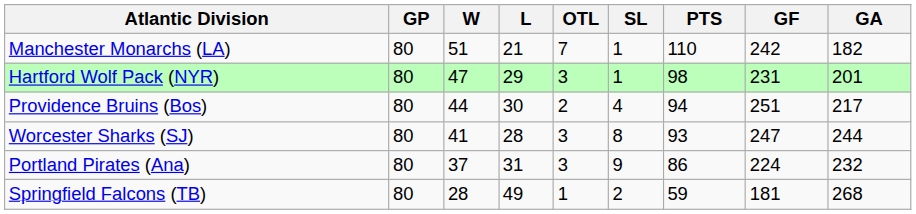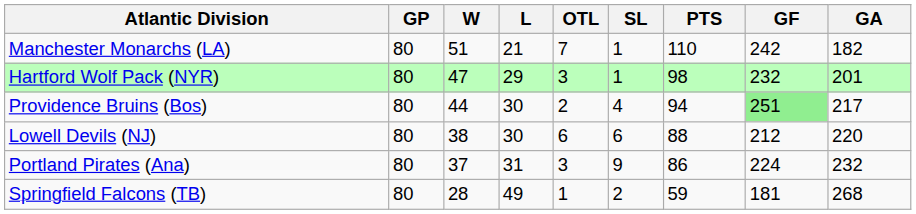 <table class="wikitable">
 <tr>
 <th bgcolor="#DDDDFF" width="35%">Atlantic Division</th>
 <th bgcolor="#DDDDFF" width="5%">GP</th>
 <th bgcolor="#DDDDFF" width="5%">W</th>
 <th bgcolor="#DDDDFF" width="5%">L</th>
 <th bgcolor="#DDDDFF" width="5%">OTL</th>
 <th bgcolor="#DDDDFF" width="5%">SL</th>
 <th bgcolor="#DDDDFF" width="7.5%">PTS</th>
 <th bgcolor="#DDDDFF" width="7.5%">GF</th>
 <th bgcolor="#DDDDFF" width="7.5%">GA</th>
 </tr>
 <tr>
 <td><a href='#'>Manchester Monarchs</a> (<a href='#'>LA</a>)</td>
 <td>80</td>
 <td>51</td>
 <td>21</td>
 <td>7</td>
 <td>1</td>
 <td>110</td>
 <td>242</td>
 <td>182</td>
 </tr>
 <tr bgcolor="#bbffbb">
 <td><a href='#'>Hartford Wolf Pack</a> (<a href='#'>NYR</a>)</td>
 <td>80</td>
 <td>47</td>
 <td>29</td>
 <td>3</td>
 <td>1</td>
 <td>98</td>
-<td>231</td>
+<td>232</td>
 <td>201</td>
 </tr>
 <tr>
 <td><a href='#'>Providence Bruins</a> (<a href='#'>Bos</a>)</td>
 <td>80</td>
 <td>44</td>
 <td>30</td>
 <td>2</td>
 <td>4</td>
 <td>94</td>
-<td>251</td>
+<td style="background: lightgreen;">251</td>
 <td>217</td>
 </tr>
 <tr>
-<td><a href='#'>Worcester Sharks</a> (<a href='#'>SJ</a>)</td>
+<td><a href='#'>Lowell Devils</a> (<a href='#'>NJ</a>)</td>
 <td>80</td>
-<td>41</td>
-<td>28</td>
-<td>3</td>
-<td>8</td>
-<td>93</td>
-<td>247</td>
-<td>244</td>
+<td>38</td>
+<td>30</td>
+<td>6</td>
+<td>6</td>
+<td>88</td>
+<td>212</td>
+<td>220</td>
 </tr>
 <tr>
 <td><a href='#'>Portland Pirates</a> (<a href='#'>Ana</a>)</td>
 <td>80</td>
 <td>37</td>
 <td>31</td>
 <td>3</td>
 <td>9</td>
 <td>86</td>
 <td>224</td>
 <td>232</td>
 </tr>
 <tr>
 <td><a href='#'>Springfield Falcons</a> (<a href='#'>TB</a>)</td>
 <td>80</td>
 <td>28</td>
 <td>49</td>
 <td>1</td>
 <td>2</td>
 <td>59</td>
 <td>181</td>
 <td>268</td>
 </tr>
 </table>
